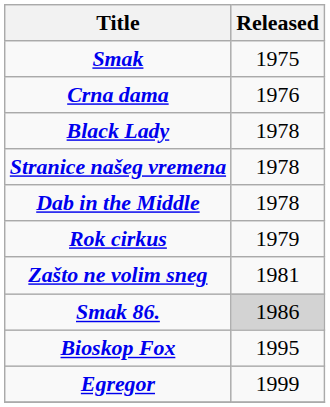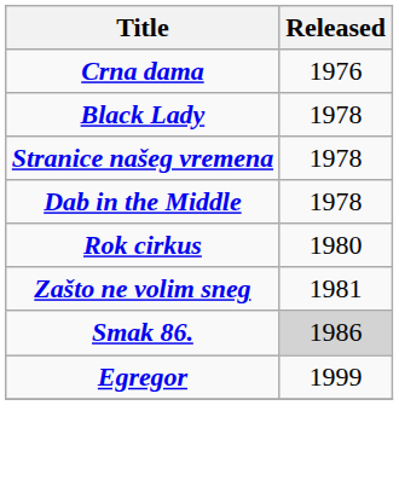 <table class="wikitable" style="text-align: center; font-size:95%">
 <tr>
 <th>Title</th>
 <th>Released</th>
-</tr>
-<tr>
-<td><strong><em><a href='#'>Smak</a></em></strong></td>
-<td>1975</td>
 </tr>
 <tr>
 <td><strong><em><a href='#'>Crna dama</a></em></strong></td>
 <td>1976</td>
 </tr>
 <tr>
 <td><strong><em><a href='#'>Black Lady</a></em></strong></td>
 <td>1978</td>
 </tr>
 <tr>
 <td><strong><em><a href='#'>Stranice našeg vremena</a></em></strong></td>
 <td>1978</td>
 </tr>
 <tr>
 <td><strong><em><a href='#'>Dab in the Middle</a></em></strong></td>
 <td>1978</td>
 </tr>
 <tr>
 <td><strong><em><a href='#'>Rok cirkus</a></em></strong></td>
-<td>1979</td>
+<td>1980</td>
 </tr>
 <tr>
 <td><strong><em><a href='#'>Zašto ne volim sneg</a></em></strong></td>
 <td>1981</td>
 </tr>
 <tr>
 <td><strong><em><a href='#'>Smak 86.</a></em></strong></td>
 <td style="background: lightgrey;">1986</td>
 </tr>
 <tr>
-<td><strong><em><a href='#'>Bioskop Fox</a></em></strong></td>
-<td>1995</td>
-</tr>
-<tr>
 <td><strong><em><a href='#'>Egregor</a></em></strong></td>
 <td>1999</td>
 </tr>
 <tr>
 </tr>
 </table>
